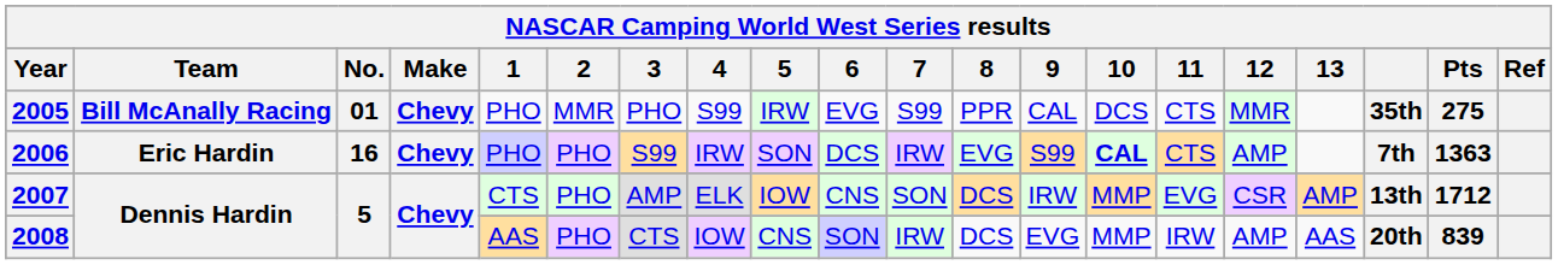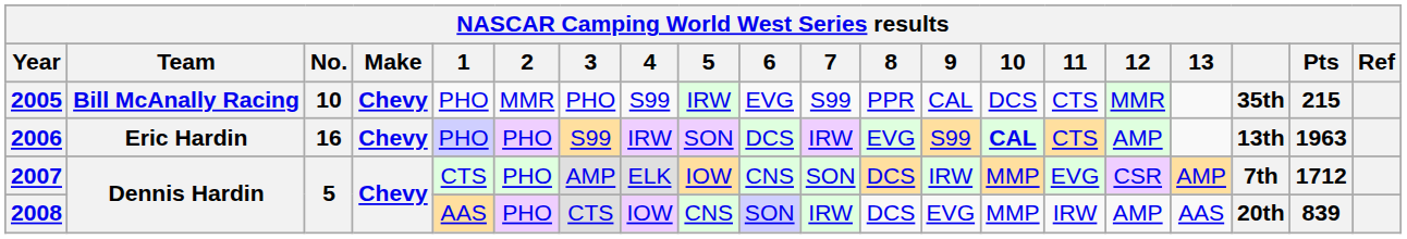 <table class="wikitable" style="text-align:center; font-size:75%">
 <tr>
 <th colspan=23><a href='#'>NASCAR Camping World West Series</a> results</th>
 </tr>
 <tr>
 <th>Year</th>
 <th>Team</th>
 <th>No.</th>
 <th>Make</th>
 <th>1</th>
 <th>2</th>
 <th>3</th>
 <th>4</th>
 <th>5</th>
 <th>6</th>
 <th>7</th>
 <th>8</th>
 <th>9</th>
 <th>10</th>
 <th>11</th>
 <th>12</th>
 <th>13</th>
 <th></th>
 <th>Pts</th>
 <th>Ref</th>
 </tr>
 <tr>
 <th><a href='#'>2005</a></th>
 <th><a href='#'>Bill McAnally Racing</a></th>
-<th>01</th>
+<th>10</th>
 <th><a href='#'>Chevy</a></th>
 <td><a href='#'>PHO</a></td>
 <td><a href='#'>MMR</a></td>
 <td><a href='#'>PHO</a></td>
 <td><a href='#'>S99</a></td>
 <td style="background:#DFFFDF;"><a href='#'>IRW</a><br></td>
 <td><a href='#'>EVG</a></td>
 <td><a href='#'>S99</a></td>
 <td><a href='#'>PPR</a></td>
 <td><a href='#'>CAL</a></td>
 <td><a href='#'>DCS</a></td>
 <td><a href='#'>CTS</a></td>
 <td style="background:#DFFFDF;"><a href='#'>MMR</a><br></td>
 <td></td>
 <th>35th</th>
-<th>275</th>
+<th>215</th>
 <th></th>
 </tr>
 <tr>
 <th><a href='#'>2006</a></th>
 <th>Eric Hardin</th>
 <th>16</th>
 <th><a href='#'>Chevy</a></th>
 <td style="background:#CFCFFF;"><a href='#'>PHO</a><br></td>
 <td style="background:#EFCFFF;"><a href='#'>PHO</a><br></td>
 <td style="background:#FFDF9F;"><a href='#'>S99</a><br></td>
 <td style="background:#EFCFFF;"><a href='#'>IRW</a><br></td>
 <td style="background:#EFCFFF;"><a href='#'>SON</a><br></td>
 <td style="background:#DFFFDF;"><a href='#'>DCS</a><br></td>
 <td style="background:#EFCFFF;"><a href='#'>IRW</a><br></td>
 <td style="background:#DFFFDF;"><a href='#'>EVG</a><br></td>
 <td style="background:#FFDF9F;"><a href='#'>S99</a><br></td>
 <td style="background:#DFFFDF;"><strong><a href='#'>CAL</a><br></strong></td>
 <td style="background:#FFDF9F;"><a href='#'>CTS</a><br></td>
 <td style="background:#DFFFDF;"><a href='#'>AMP</a><br></td>
 <td></td>
-<th>7th</th>
-<th>1363</th>
+<th>13th</th>
+<th>1963</th>
 <th></th>
 </tr>
 <tr>
 <th><a href='#'>2007</a></th>
 <th rowspan=2>Dennis Hardin</th>
 <th rowspan=2>5</th>
 <th rowspan=2><a href='#'>Chevy</a></th>
 <td style="background:#DFFFDF;"><a href='#'>CTS</a><br></td>
 <td style="background:#DFFFDF;"><a href='#'>PHO</a><br></td>
 <td style="background:#DFDFDF;"><a href='#'>AMP</a><br></td>
 <td style="background:#DFDFDF;"><a href='#'>ELK</a><br></td>
 <td style="background:#FFDF9F;"><a href='#'>IOW</a><br></td>
 <td style="background:#DFFFDF;"><a href='#'>CNS</a><br></td>
 <td style="background:#DFFFDF;"><a href='#'>SON</a><br></td>
 <td style="background:#FFDF9F;"><a href='#'>DCS</a><br></td>
 <td style="background:#DFFFDF;"><a href='#'>IRW</a><br></td>
 <td style="background:#FFDF9F;"><a href='#'>MMP</a><br></td>
 <td style="background:#DFFFDF;"><a href='#'>EVG</a><br></td>
 <td style="background:#EFCFFF;"><a href='#'>CSR</a><br></td>
 <td style="background:#FFDF9F;"><a href='#'>AMP</a><br></td>
-<th>13th</th>
+<th>7th</th>
 <th>1712</th>
 <th></th>
 </tr>
 <tr>
 <th><a href='#'>2008</a></th>
 <td style="background:#FFDF9F;"><a href='#'>AAS</a><br></td>
 <td style="background:#EFCFFF;"><a href='#'>PHO</a><br></td>
 <td style="background:#DFDFDF;"><a href='#'>CTS</a><br></td>
 <td style="background:#EFCFFF;"><a href='#'>IOW</a><br></td>
 <td style="background:#DFFFDF;"><a href='#'>CNS</a><br></td>
 <td style="background:#CFCFFF;"><a href='#'>SON</a><br></td>
 <td style="background:#DFFFDF;"><a href='#'>IRW</a><br></td>
 <td><a href='#'>DCS</a></td>
 <td><a href='#'>EVG</a></td>
 <td><a href='#'>MMP</a></td>
 <td><a href='#'>IRW</a></td>
 <td><a href='#'>AMP</a></td>
 <td><a href='#'>AAS</a></td>
 <th>20th</th>
 <th>839</th>
 <th></th>
 </tr>
 </table>
